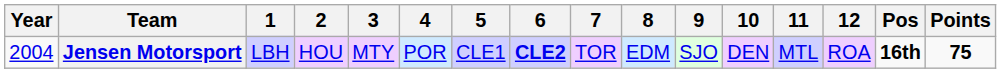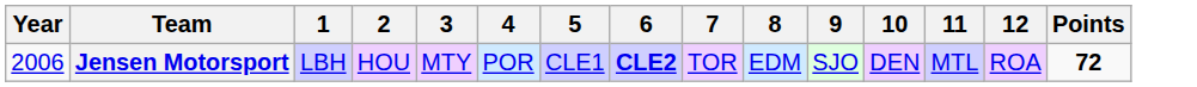 <table class="wikitable" style="text-align:center; font-size:90%">
 <tr>
 <th>Year</th>
 <th>Team</th>
 <th>1</th>
 <th>2</th>
 <th>3</th>
 <th>4</th>
 <th>5</th>
 <th>6</th>
 <th>7</th>
 <th>8</th>
 <th>9</th>
 <th>10</th>
 <th>11</th>
 <th>12</th>
-<th>Pos</th>
 <th>Points</th>
 </tr>
 <tr>
-<td><a href='#'>2004</a></td>
+<td><a href='#'>2006</a></td>
 <th><a href='#'>Jensen Motorsport</a></th>
 <td style="background-color:#CFCFFF"><a href='#'>LBH</a><br></td>
 <td style="background-color:#EFCFFF"><a href='#'>HOU</a><br></td>
 <td style="background-color:#EFCFFF"><a href='#'>MTY</a><br></td>
 <td style="background-color:#CFEAFF"><a href='#'>POR</a><br></td>
 <td style="background-color:#CFCFFF"><a href='#'>CLE1</a><br></td>
 <td style="background-color:#CFCFFF"><strong><a href='#'>CLE2</a><br></strong></td>
 <td style="background-color:#EFCFFF"><a href='#'>TOR</a><br></td>
 <td style="background-color:#CFEAFF"><a href='#'>EDM</a><br></td>
 <td style="background-color:#DFFFDF"><a href='#'>SJO</a><br></td>
 <td style="background-color:#EFCFFF"><a href='#'>DEN</a><br></td>
 <td style="background-color:#CFCFFF"><a href='#'>MTL</a><br></td>
 <td style="background-color:#EFCFFF"><a href='#'>ROA</a><br></td>
-<td><strong>16th</strong></td>
-<td><strong>75</strong></td>
+<td><strong>72</strong></td>
 </tr>
 </table>
